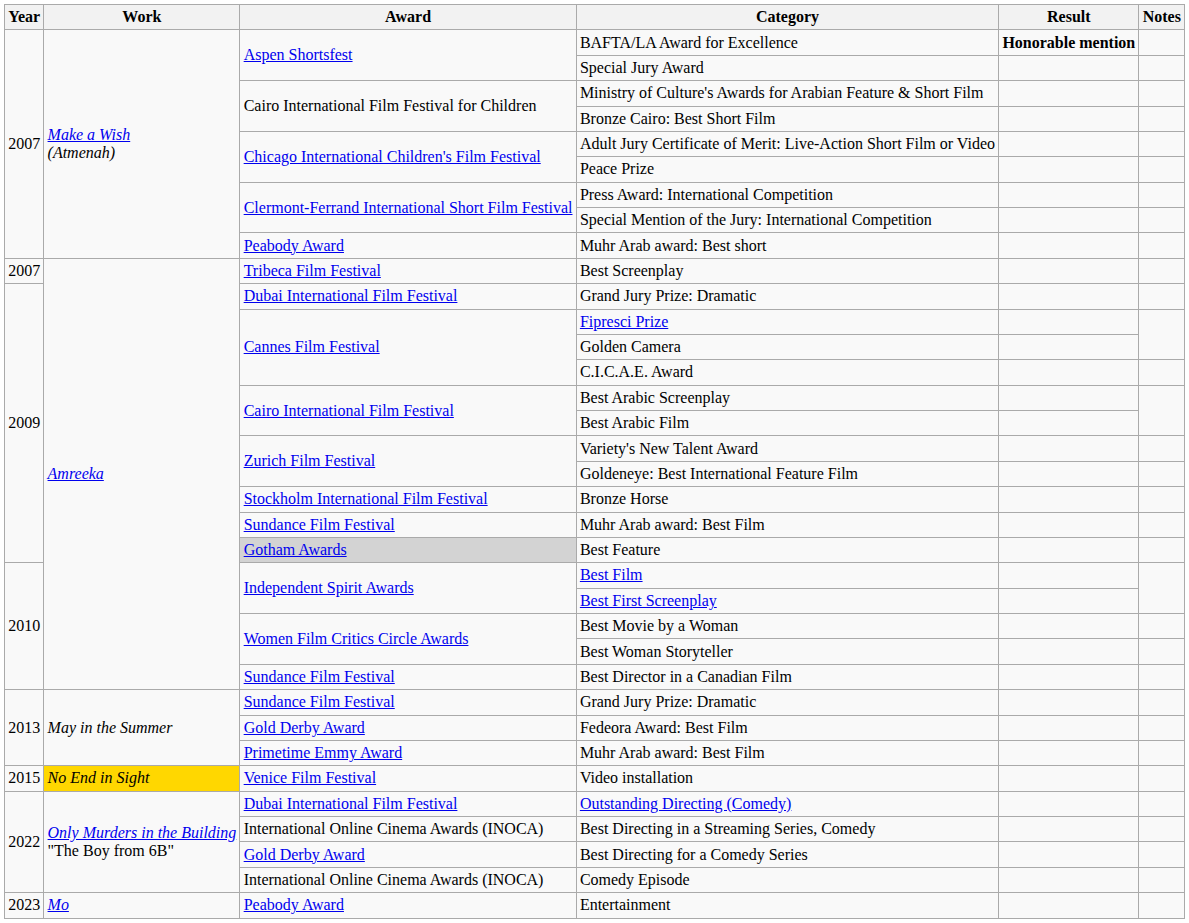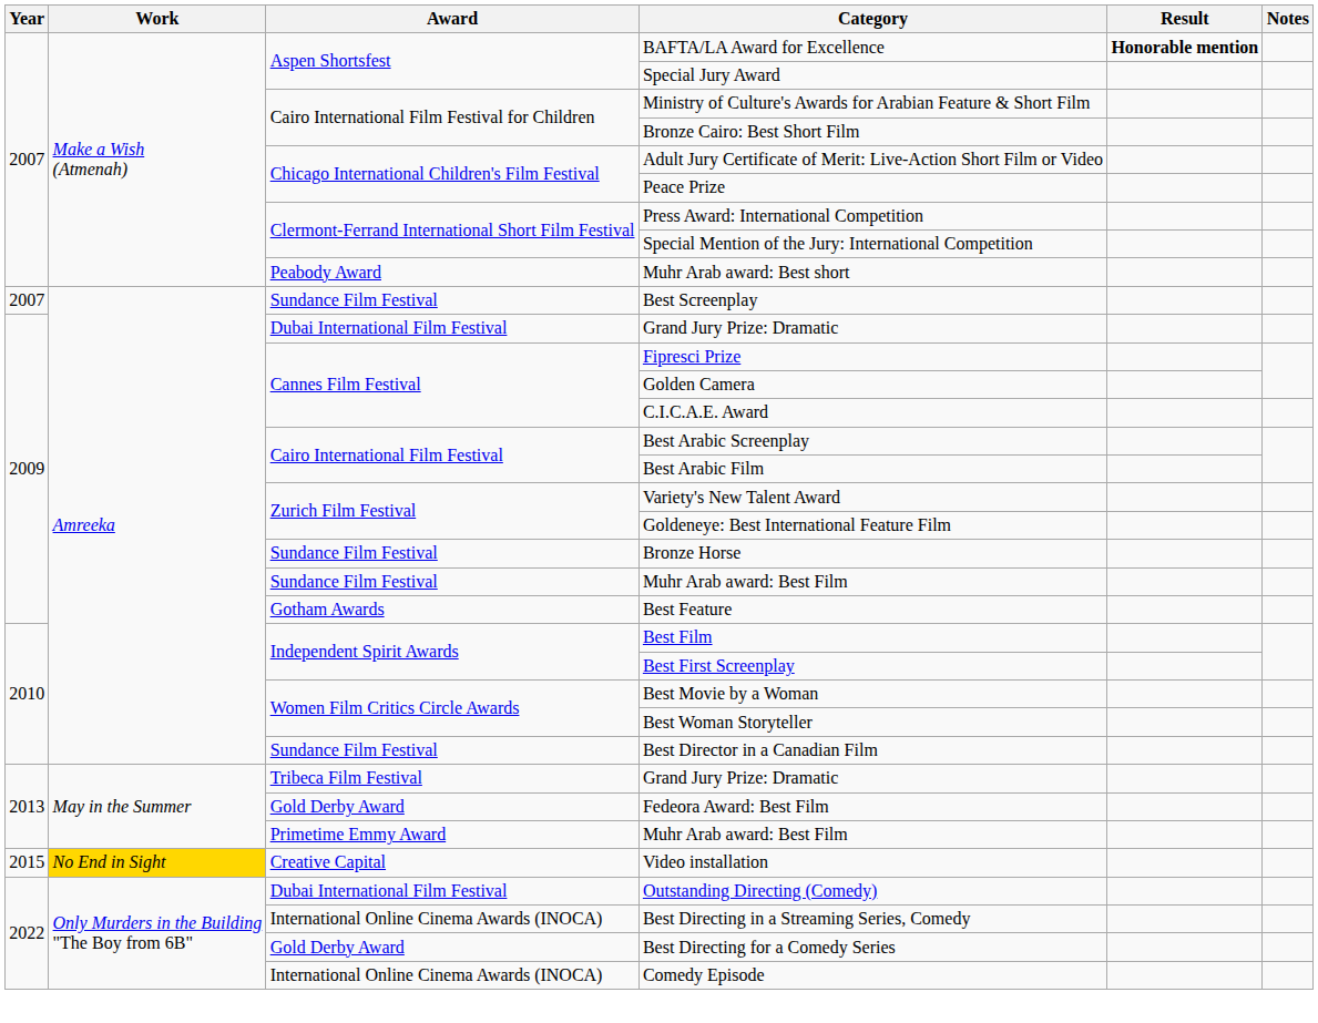 <table class="wikitable">
 <tr>
 <th>Year</th>
 <th>Work</th>
 <th>Award</th>
 <th>Category</th>
 <th>Result</th>
 <th>Notes</th>
 </tr>
 <tr>
 <td rowspan="9">2007</td>
 <td rowspan="9"><em><a href='#'>Make a Wish</a></em><br><em>(Atmenah)</em></td>
 <td rowspan="2"><a href='#'>Aspen Shortsfest</a></td>
 <td>BAFTA/LA Award for Excellence</td>
 <td><strong>Honorable mention</strong></td>
 <td></td>
 </tr>
 <tr>
 <td>Special Jury Award</td>
 <td></td>
 <td></td>
 </tr>
 <tr>
 <td rowspan="2">Cairo International Film Festival for Children</td>
 <td>Ministry of Culture's Awards for Arabian Feature & Short Film</td>
 <td></td>
 <td></td>
 </tr>
 <tr>
 <td>Bronze Cairo: Best Short Film</td>
 <td></td>
 <td></td>
 </tr>
 <tr>
 <td rowspan="2"><a href='#'>Chicago International Children's Film Festival</a></td>
 <td>Adult Jury Certificate of Merit: Live-Action Short Film or Video</td>
 <td></td>
 <td></td>
 </tr>
 <tr>
 <td>Peace Prize</td>
 <td></td>
 <td></td>
 </tr>
 <tr>
 <td rowspan="2"><a href='#'>Clermont-Ferrand International Short Film Festival</a></td>
 <td>Press Award: International Competition</td>
 <td></td>
 <td></td>
 </tr>
 <tr>
 <td>Special Mention of the Jury: International Competition</td>
 <td></td>
 <td></td>
 </tr>
 <tr>
 <td><a href='#'>Peabody Award</a></td>
 <td>Muhr Arab award: Best short</td>
 <td></td>
 <td></td>
 </tr>
 <tr>
 <td>2007</td>
 <td rowspan="17"><em><a href='#'>Amreeka</a></em></td>
-<td><a href='#'>Tribeca Film Festival</a></td>
+<td><a href='#'>Sundance Film Festival</a></td>
 <td>Best Screenplay</td>
 <td></td>
 <td></td>
 </tr>
 <tr>
 <td rowspan="11">2009</td>
 <td><a href='#'>Dubai International Film Festival</a></td>
 <td>Grand Jury Prize: Dramatic</td>
 <td></td>
 <td></td>
 </tr>
 <tr>
 <td rowspan="3"><a href='#'>Cannes Film Festival</a></td>
 <td><a href='#'>Fipresci Prize</a></td>
 <td></td>
 <td rowspan="2"></td>
 </tr>
 <tr>
 <td>Golden Camera</td>
 <td></td>
 </tr>
 <tr>
 <td>C.I.C.A.E. Award</td>
 <td></td>
 <td></td>
 </tr>
 <tr>
 <td rowspan="2"><a href='#'>Cairo International Film Festival</a></td>
 <td>Best Arabic Screenplay</td>
 <td></td>
 <td rowspan="2"></td>
 </tr>
 <tr>
 <td>Best Arabic Film</td>
 <td></td>
 </tr>
 <tr>
 <td rowspan="2"><a href='#'>Zurich Film Festival</a></td>
 <td>Variety's New Talent Award</td>
 <td></td>
 <td></td>
 </tr>
 <tr>
 <td>Goldeneye: Best International Feature Film</td>
 <td></td>
 <td></td>
 </tr>
 <tr>
-<td><a href='#'>Stockholm International Film Festival</a></td>
+<td><a href='#'>Sundance Film Festival</a></td>
 <td>Bronze Horse</td>
 <td></td>
 <td></td>
 </tr>
 <tr>
 <td><a href='#'>Sundance Film Festival</a></td>
 <td>Muhr Arab award: Best Film</td>
 <td></td>
 <td></td>
 </tr>
 <tr>
-<td style="background: lightgrey;"><a href='#'>Gotham Awards</a></td>
+<td><a href='#'>Gotham Awards</a></td>
 <td>Best Feature</td>
 <td></td>
 <td></td>
 </tr>
 <tr>
 <td rowspan="5">2010</td>
 <td rowspan="2"><a href='#'>Independent Spirit Awards</a></td>
 <td><a href='#'>Best Film</a></td>
 <td></td>
 <td rowspan="2"></td>
 </tr>
 <tr>
 <td><a href='#'>Best First Screenplay</a></td>
 <td></td>
 </tr>
 <tr>
 <td rowspan="2"><a href='#'>Women Film Critics Circle Awards</a></td>
 <td>Best Movie by a Woman</td>
 <td></td>
 <td></td>
 </tr>
 <tr>
 <td>Best Woman Storyteller</td>
 <td></td>
 <td></td>
 </tr>
 <tr>
 <td><a href='#'>Sundance Film Festival</a></td>
 <td>Best Director in a Canadian Film</td>
 <td></td>
 <td></td>
 </tr>
 <tr>
 <td rowspan="3">2013</td>
 <td rowspan="3"><em>May in the Summer</em></td>
-<td><a href='#'>Sundance Film Festival</a></td>
+<td><a href='#'>Tribeca Film Festival</a></td>
 <td>Grand Jury Prize: Dramatic</td>
 <td></td>
 <td></td>
 </tr>
 <tr>
 <td><a href='#'>Gold Derby Award</a></td>
 <td>Fedeora Award: Best Film</td>
 <td></td>
 <td></td>
 </tr>
 <tr>
 <td><a href='#'>Primetime Emmy Award</a></td>
 <td>Muhr Arab award: Best Film</td>
 <td></td>
 <td></td>
 </tr>
 <tr>
 <td>2015</td>
 <td style="background: gold;"><em>No End in Sight</em></td>
-<td><a href='#'>Venice Film Festival</a></td>
+<td><a href='#'>Creative Capital</a></td>
 <td>Video installation</td>
 <td></td>
 <td></td>
 </tr>
 <tr>
 <td rowspan="4">2022</td>
 <td rowspan="4"><em><a href='#'>Only Murders in the Building</a></em><br>"The Boy from 6B"</td>
 <td><a href='#'>Dubai International Film Festival</a></td>
 <td><a href='#'>Outstanding Directing (Comedy)</a></td>
 <td></td>
 <td></td>
 </tr>
 <tr>
 <td>International Online Cinema Awards (INOCA)</td>
 <td>Best Directing in a Streaming Series, Comedy</td>
 <td></td>
 <td></td>
 </tr>
 <tr>
 <td><a href='#'>Gold Derby Award</a></td>
 <td>Best Directing for a Comedy Series</td>
 <td></td>
 <td></td>
 </tr>
 <tr>
 <td>International Online Cinema Awards (INOCA)</td>
 <td>Comedy Episode</td>
 <td></td>
 <td></td>
 </tr>
-<tr>
-<td>2023</td>
-<td><em><a href='#'>Mo</a></em></td>
-<td><a href='#'>Peabody Award</a></td>
-<td>Entertainment</td>
-<td></td>
-<td></td>
-</tr>
 </table>
